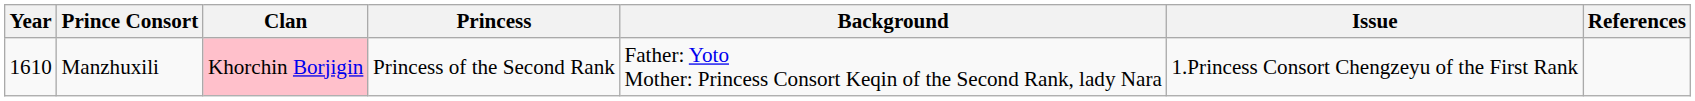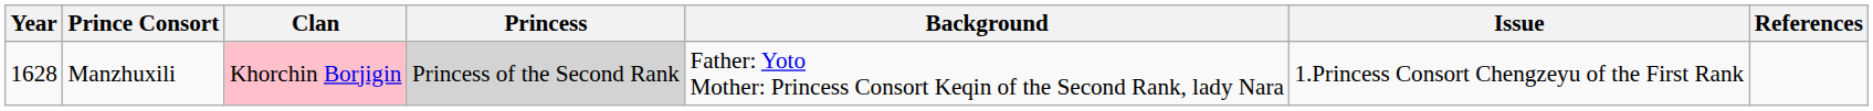 <table class="wikitable">
 <tr>
 <th>Year</th>
 <th>Prince Consort</th>
 <th>Clan</th>
 <th>Princess</th>
 <th>Background</th>
 <th>Issue</th>
 <th>References</th>
 </tr>
 <tr>
-<td>1610</td>
+<td>1628</td>
 <td>Manzhuxili</td>
 <td style="background: pink;">Khorchin <a href='#'>Borjigin</a></td>
-<td>Princess of the Second Rank</td>
+<td style="background: lightgrey;">Princess of the Second Rank</td>
 <td>Father: <a href='#'>Yoto</a><br>Mother: Princess Consort Keqin of the Second Rank, lady Nara</td>
 <td>1.Princess Consort Chengzeyu of the First Rank</td>
 <td></td>
 </tr>
 </table>
